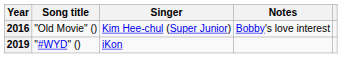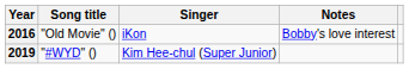 <table class="wikitable plainrowheaders sortable">
 <tr>
 <th scope="col">Year</th>
 <th scope="col">Song title</th>
 <th scope="col">Singer</th>
 <th scope="col">Notes</th>
 <th scope="col" class="unsortable"></th>
 </tr>
 <tr>
 <th scope="row">2016</th>
 <td>"Old Movie" ()</td>
-<td><a href='#'>Kim Hee-chul</a> (<a href='#'>Super Junior</a>)</td>
+<td><a href='#'>iKon</a></td>
 <td><a href='#'>Bobby</a>'s love interest</td>
 <td style="text-align:center"></td>
 </tr>
 <tr>
 <th scope="row">2019</th>
 <td>"<a href='#'>#WYD</a>" ()</td>
-<td><a href='#'>iKon</a></td>
+<td><a href='#'>Kim Hee-chul</a> (<a href='#'>Super Junior</a>)</td>
 <td></td>
 <td style="text-align:center"></td>
 </tr>
 </table>
